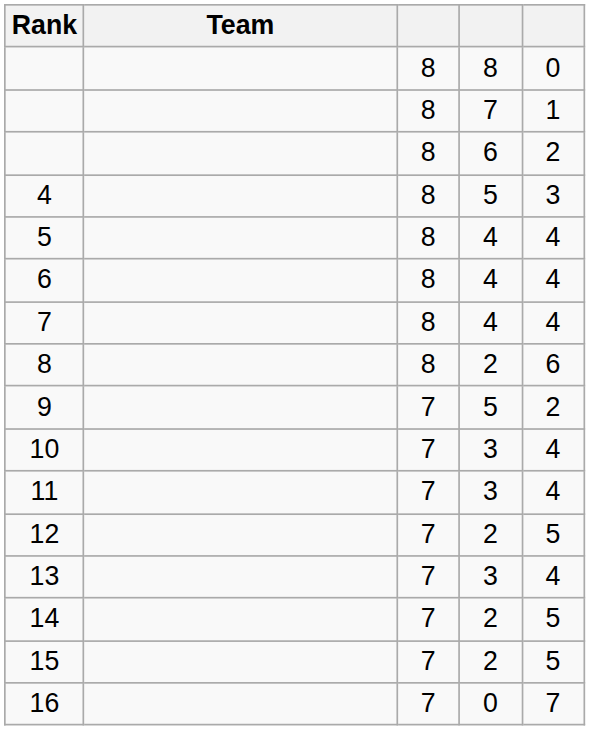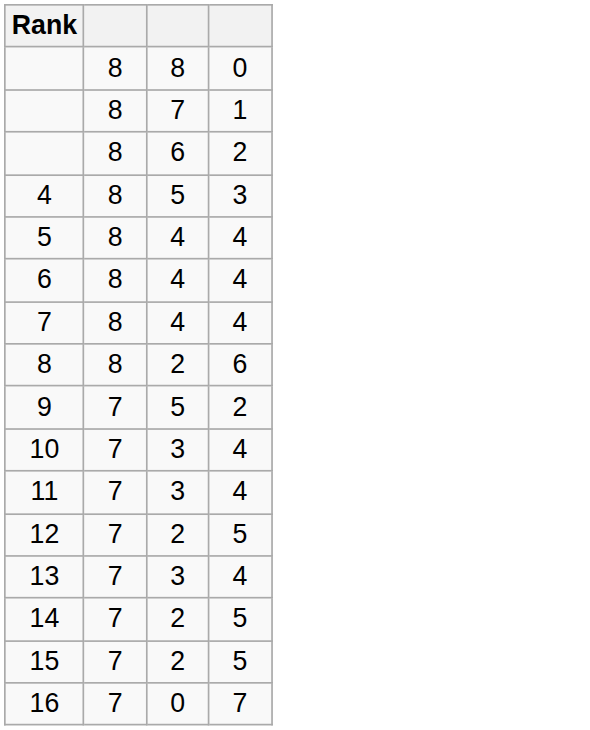 <table class="wikitable" style="text-align: center;">
 <tr>
 <th width=40>Rank</th>
-<th width=180>Team</th>
 <th width=30></th>
 <th width=30></th>
 <th width=30></th>
 </tr>
 <tr>
 <td></td>
-<td align=left></td>
 <td>8</td>
 <td>8</td>
 <td>0</td>
 </tr>
 <tr>
 <td></td>
-<td align=left></td>
 <td>8</td>
 <td>7</td>
 <td>1</td>
 </tr>
 <tr>
 <td></td>
-<td align=left></td>
 <td>8</td>
 <td>6</td>
 <td>2</td>
 </tr>
 <tr>
 <td>4</td>
-<td align=left></td>
 <td>8</td>
 <td>5</td>
 <td>3</td>
 </tr>
 <tr>
 <td>5</td>
-<td align=left></td>
 <td>8</td>
 <td>4</td>
 <td>4</td>
 </tr>
 <tr>
 <td>6</td>
-<td align=left></td>
 <td>8</td>
 <td>4</td>
 <td>4</td>
 </tr>
 <tr>
 <td>7</td>
-<td align=left></td>
 <td>8</td>
 <td>4</td>
 <td>4</td>
 </tr>
 <tr>
 <td>8</td>
-<td align=left></td>
 <td>8</td>
 <td>2</td>
 <td>6</td>
 </tr>
 <tr>
 <td>9</td>
-<td align=left></td>
 <td>7</td>
 <td>5</td>
 <td>2</td>
 </tr>
 <tr>
 <td>10</td>
-<td align=left></td>
 <td>7</td>
 <td>3</td>
 <td>4</td>
 </tr>
 <tr>
 <td>11</td>
-<td align=left></td>
 <td>7</td>
 <td>3</td>
 <td>4</td>
 </tr>
 <tr>
 <td>12</td>
-<td align=left></td>
 <td>7</td>
 <td>2</td>
 <td>5</td>
 </tr>
 <tr>
 <td>13</td>
-<td align=left></td>
 <td>7</td>
 <td>3</td>
 <td>4</td>
 </tr>
 <tr>
 <td>14</td>
-<td align=left></td>
 <td>7</td>
 <td>2</td>
 <td>5</td>
 </tr>
 <tr>
 <td>15</td>
-<td align=left></td>
 <td>7</td>
 <td>2</td>
 <td>5</td>
 </tr>
 <tr>
 <td>16</td>
-<td align=left></td>
 <td>7</td>
 <td>0</td>
 <td>7</td>
 </tr>
 </table>
